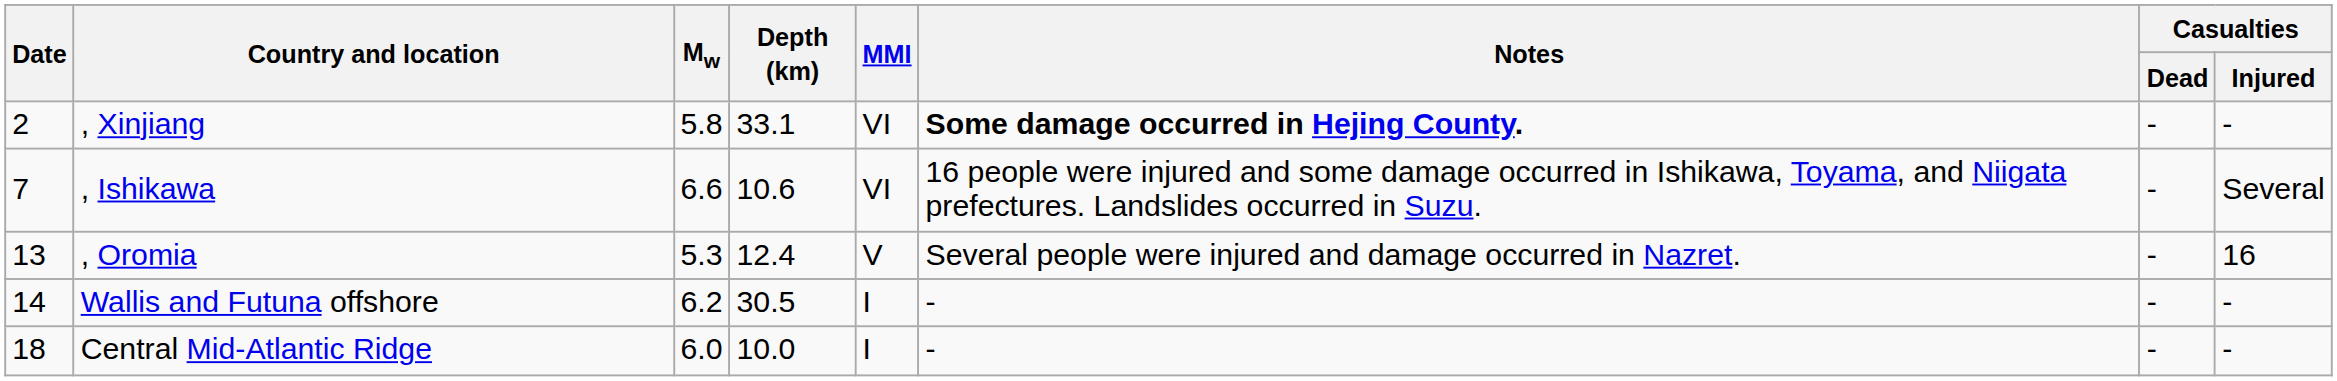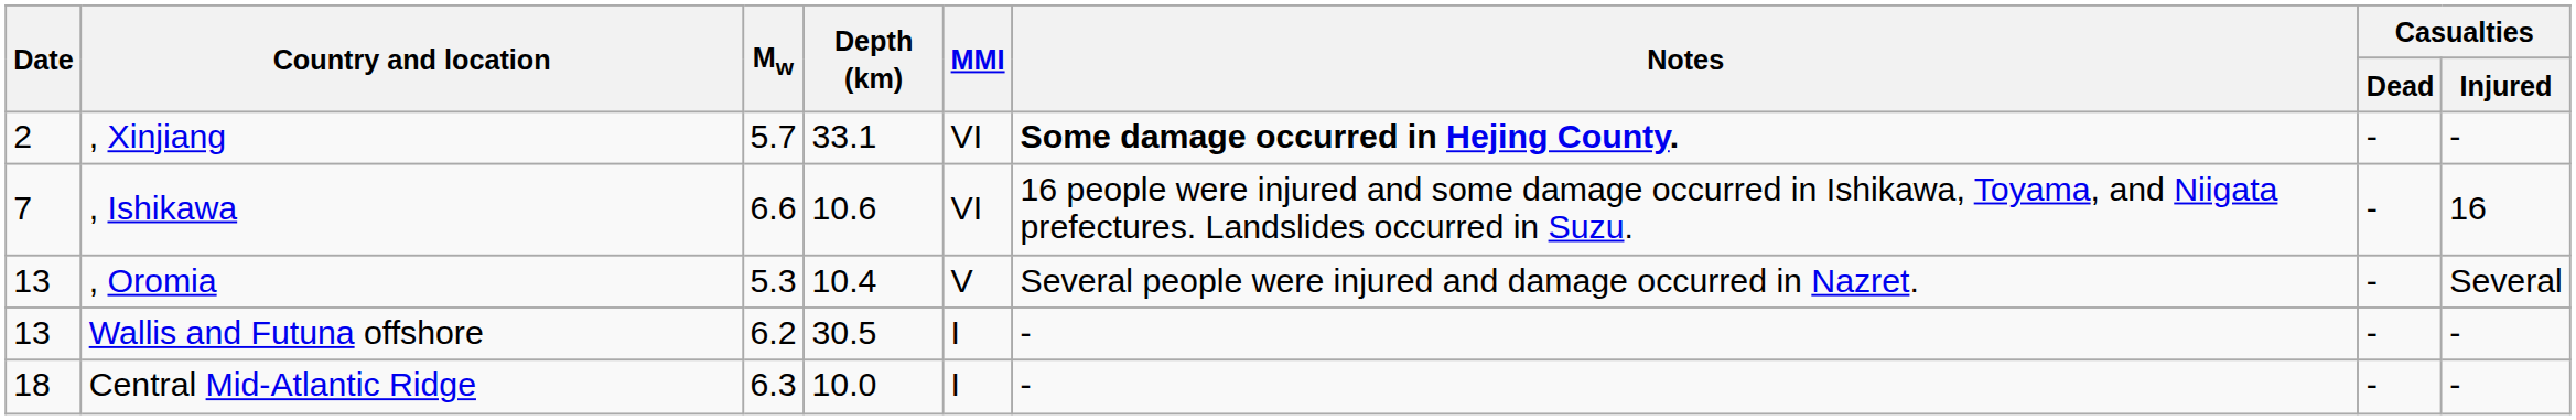 <table class="wikitable sortable" style="border:1px black; margin-left:1em;">
 <tr>
 <th rowspan="2"><small>Date</small></th>
 <th rowspan="2" style="width: 310px"><small>Country and location</small></th>
 <th rowspan="2"><small>M<sub>w</sub></small></th>
 <th rowspan="2"><small>Depth (km)</small></th>
 <th rowspan="2"><small><a href='#'>MMI</a></small></th>
 <th rowspan="2" class="unsortable"><small>Notes</small></th>
 <th colspan="2"><small>Casualties</small></th>
 </tr>
 <tr>
 <th><small>Dead</small></th>
 <th><small>Injured</small></th>
 </tr>
 <tr>
 <td>2</td>
 <td>, <a href='#'>Xinjiang</a></td>
-<td>5.8</td>
+<td>5.7</td>
 <td>33.1</td>
 <td>VI</td>
 <td><strong>Some damage occurred in <a href='#'>Hejing County</a>.</strong></td>
 <td>-</td>
 <td>-</td>
 </tr>
 <tr>
 <td>7</td>
 <td>, <a href='#'>Ishikawa</a></td>
 <td>6.6</td>
 <td>10.6</td>
 <td>VI</td>
 <td>16 people were injured and some damage occurred in Ishikawa, <a href='#'>Toyama</a>, and <a href='#'>Niigata</a> prefectures. Landslides occurred in <a href='#'>Suzu</a>.</td>
 <td>-</td>
-<td>Several</td>
+<td>16</td>
 </tr>
 <tr>
 <td>13</td>
 <td>, <a href='#'>Oromia</a></td>
 <td>5.3</td>
-<td>12.4</td>
+<td>10.4</td>
 <td>V</td>
 <td>Several people were injured and damage occurred in <a href='#'>Nazret</a>.</td>
 <td>-</td>
-<td>16</td>
+<td>Several</td>
 </tr>
 <tr>
-<td>14</td>
+<td>13</td>
 <td> <a href='#'>Wallis and Futuna</a> offshore</td>
 <td>6.2</td>
 <td>30.5</td>
 <td>I</td>
 <td>-</td>
 <td>-</td>
 <td>-</td>
 </tr>
 <tr>
 <td>18</td>
 <td>Central <a href='#'>Mid-Atlantic Ridge</a></td>
-<td>6.0</td>
+<td>6.3</td>
 <td>10.0</td>
 <td>I</td>
 <td>-</td>
 <td>-</td>
 <td>-</td>
 </tr>
 </table>
